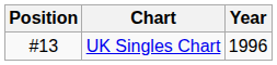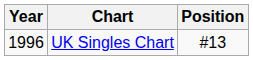 <table class="wikitable">
 <tr>
+<th align="left">Year</th>
+<th align="left">Chart</th>
 <th align="left">Position</th>
-<th align="left">Chart</th>
-<th align="left">Year</th>
 </tr>
 <tr>
+<td align="left">1996</td>
+<td align="left"><a href='#'>UK Singles Chart</a></td>
 <td align="center">#13</td>
-<td align="left"><a href='#'>UK Singles Chart</a></td>
-<td align="left">1996</td>
 </tr>
 </table>
